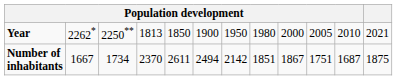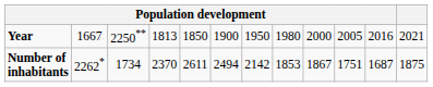 <table class="wikitable float-center" style="text-align:center" width=400>
 <tr>
 <th colspan="11">Population development</th>
 <th></th>
 </tr>
 <tr class=>
 <td align=left><strong>Year</strong></td>
-<td>2262<sup>*</sup></td>
+<td>1667</td>
 <td>2250<sup>**</sup></td>
 <td>1813</td>
 <td>1850</td>
 <td>1900</td>
 <td>1950</td>
 <td>1980</td>
 <td>2000</td>
 <td>2005</td>
-<td>2010</td>
+<td>2016</td>
 <td>2021</td>
 </tr>
 <tr>
 <td align=left><strong>Number of inhabitants</strong></td>
-<td>1667</td>
+<td>2262<sup>*</sup></td>
 <td>1734</td>
 <td>2370</td>
 <td>2611</td>
 <td>2494</td>
 <td>2142</td>
-<td>1851</td>
+<td>1853</td>
 <td>1867</td>
 <td>1751</td>
 <td>1687</td>
 <td>1875</td>
 </tr>
 </table>
